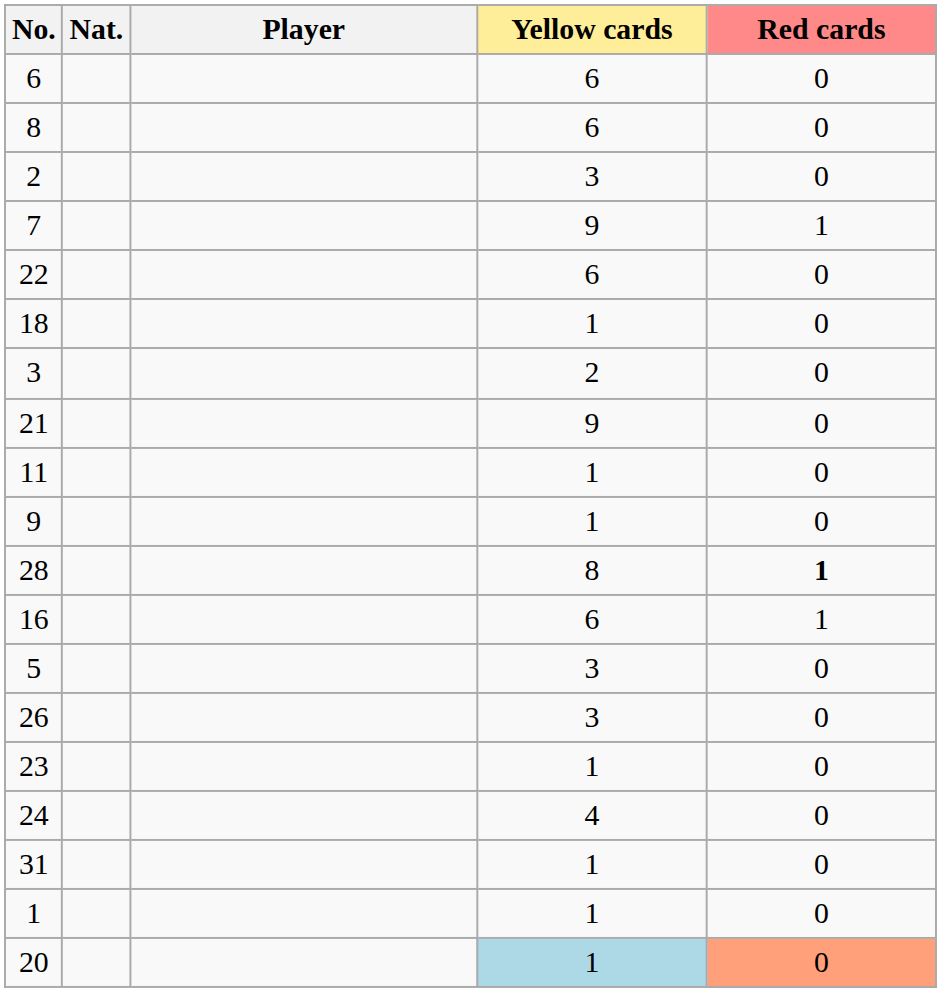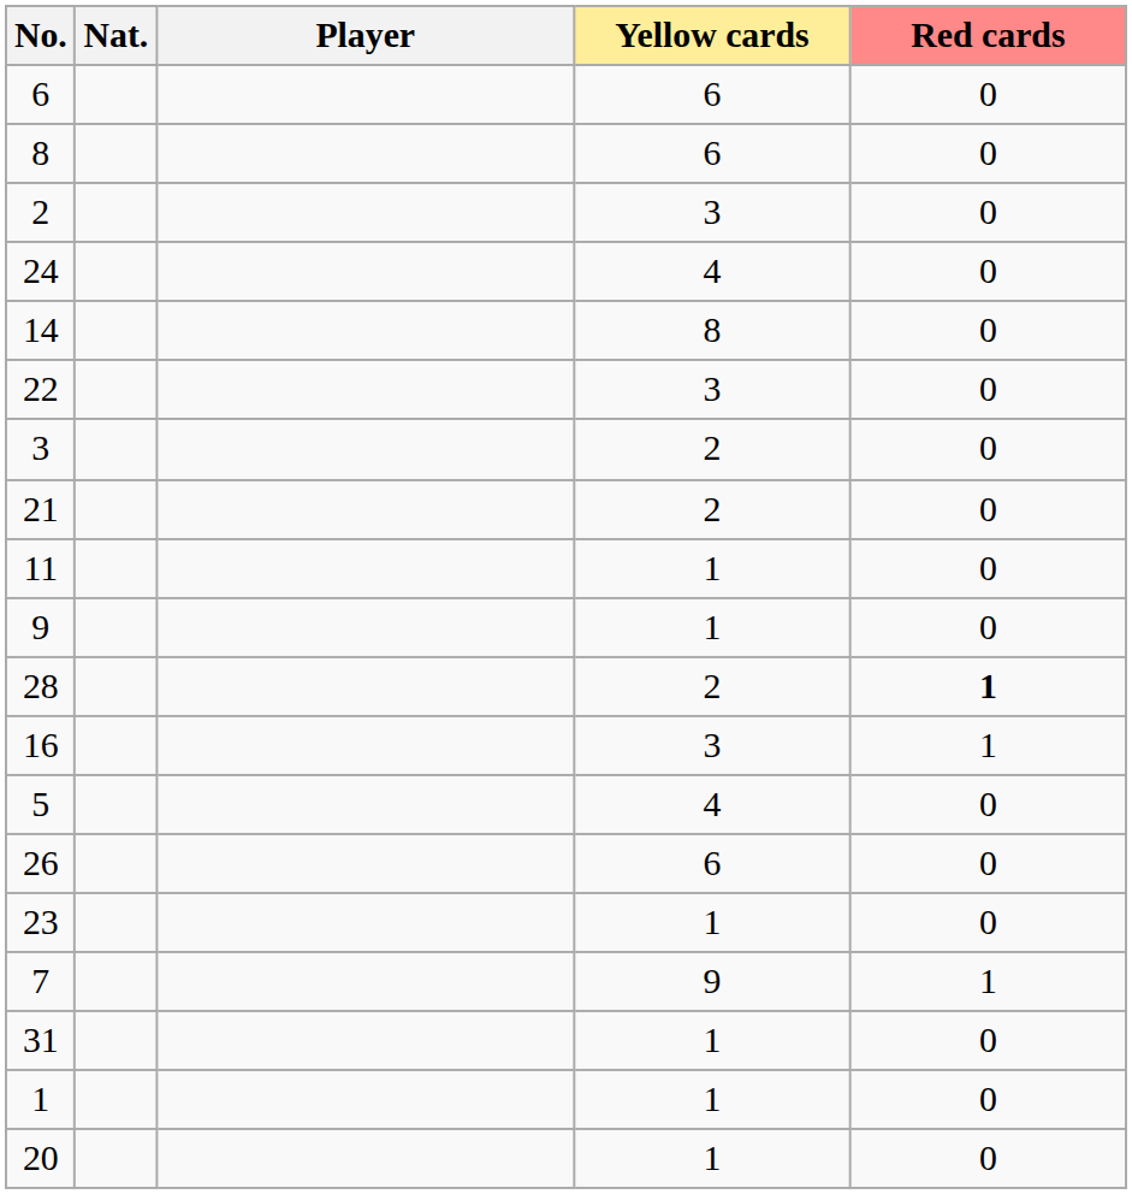 <table class="wikitable sortable" style="text-align:center; font-size: 95%;">
 <tr>
 <th class="unsortable" width="20px">No.</th>
 <th class="unsortable" width="24px">Nat.</th>
 <th width="170px">Player</th>
 <th width="110px" style="background: #FFEE99"> Yellow cards</th>
 <th width="110px" style="background: #FF8888"> Red cards</th>
 </tr>
 <tr>
 <td>6</td>
 <td></td>
 <td align="left"></td>
 <td>6</td>
 <td>0</td>
 </tr>
 <tr>
 <td>8</td>
 <td></td>
 <td align="left"></td>
 <td>6</td>
 <td>0</td>
 </tr>
 <tr>
 <td>2</td>
 <td></td>
 <td align="left"></td>
 <td>3</td>
 <td>0</td>
 </tr>
 <tr>
-<td>7</td>
+<td>24</td>
 <td></td>
 <td align="left"></td>
-<td>9</td>
-<td>1</td>
+<td>4</td>
+<td>0</td>
+</tr>
+<tr>
+<td>14</td>
+<td></td>
+<td align="left"></td>
+<td>8</td>
+<td>0</td>
 </tr>
 <tr>
 <td>22</td>
 <td></td>
 <td align="left"></td>
-<td>6</td>
-<td>0</td>
-</tr>
-<tr>
-<td>18</td>
-<td></td>
-<td align="left"></td>
-<td>1</td>
+<td>3</td>
 <td>0</td>
 </tr>
 <tr>
 <td>3</td>
 <td></td>
 <td align="left"></td>
 <td>2</td>
 <td>0</td>
 </tr>
 <tr>
 <td>21</td>
 <td></td>
 <td align="left"></td>
-<td>9</td>
+<td>2</td>
 <td>0</td>
 </tr>
 <tr>
 <td>11</td>
 <td></td>
 <td align="left"></td>
 <td>1</td>
 <td>0</td>
 </tr>
 <tr>
 <td>9</td>
 <td></td>
 <td align="left"></td>
 <td>1</td>
 <td>0</td>
 </tr>
 <tr>
 <td>28</td>
 <td></td>
 <td align="left"></td>
-<td>8</td>
+<td>2</td>
 <td><strong>1</strong></td>
 </tr>
 <tr>
 <td>16</td>
 <td></td>
 <td align="left"></td>
-<td>6</td>
+<td>3</td>
 <td>1</td>
 </tr>
 <tr>
 <td>5</td>
 <td></td>
 <td align="left"></td>
-<td>3</td>
+<td>4</td>
 <td>0</td>
 </tr>
 <tr>
 <td>26</td>
 <td></td>
 <td align="left"></td>
-<td>3</td>
+<td>6</td>
 <td>0</td>
 </tr>
 <tr>
 <td>23</td>
 <td></td>
 <td align="left"></td>
 <td>1</td>
 <td>0</td>
 </tr>
 <tr>
-<td>24</td>
+<td>7</td>
 <td></td>
 <td align="left"></td>
-<td>4</td>
-<td>0</td>
+<td>9</td>
+<td>1</td>
 </tr>
 <tr>
 <td>31</td>
 <td></td>
 <td align="left"></td>
 <td>1</td>
 <td>0</td>
 </tr>
 <tr>
 <td>1</td>
 <td></td>
 <td align="left"></td>
 <td>1</td>
 <td>0</td>
 </tr>
 <tr>
 <td>20</td>
 <td></td>
 <td align="left"></td>
-<td style="background: lightblue;">1</td>
-<td style="background: lightsalmon;">0</td>
+<td>1</td>
+<td>0</td>
 </tr>
 </table>
